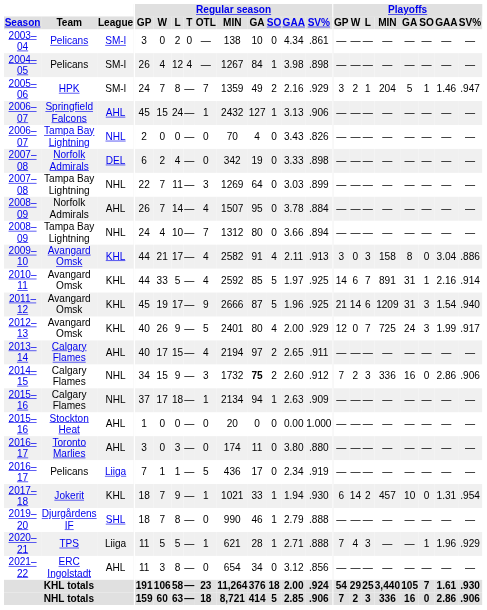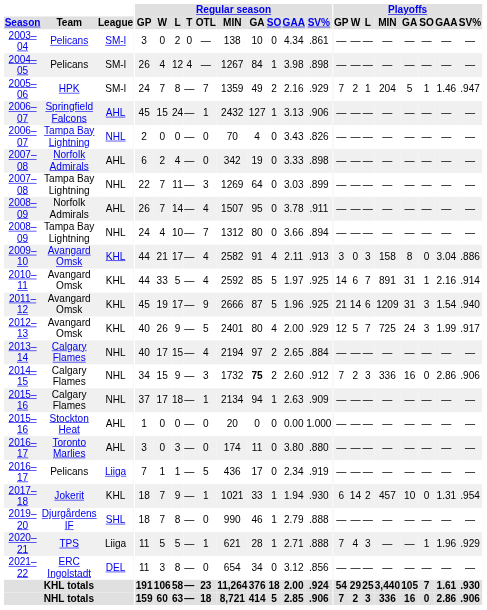 <table border="0" cellpadding="1" cellspacing="0" style="width:75%; text-align:center;">
 <tr bgcolor="#e0e0e0">
 <th colspan="3" bgcolor="#ffffff"></th>
 <th rowspan="99" bgcolor="#ffffff"></th>
 <th colspan="10" bgcolor="#e0e0e0"><a href='#'>Regular season</a></th>
 <th rowspan="99" bgcolor="#ffffff"></th>
 <th colspan="8" bgcolor="#e0e0e0"><a href='#'>Playoffs</a></th>
 </tr>
 <tr bgcolor="#e0e0e0">
 <th><a href='#'>Season</a></th>
 <th>Team</th>
 <th>League</th>
 <th>GP</th>
 <th>W</th>
 <th>L</th>
 <th>T</th>
 <th>OTL</th>
 <th>MIN</th>
 <th>GA</th>
 <th><a href='#'>SO</a></th>
 <th><a href='#'>GAA</a></th>
 <th><a href='#'>SV%</a></th>
 <th>GP</th>
 <th>W</th>
 <th>L</th>
 <th>MIN</th>
 <th>GA</th>
 <th>SO</th>
 <th>GAA</th>
 <th>SV%</th>
 </tr>
 <tr>
 <td><a href='#'>2003–04</a></td>
 <td><a href='#'>Pelicans</a></td>
 <td><a href='#'>SM-l</a></td>
 <td>3</td>
 <td>0</td>
 <td>2</td>
 <td>0</td>
 <td>—</td>
 <td>138</td>
 <td>10</td>
 <td>0</td>
 <td>4.34</td>
 <td>.861</td>
 <td>—</td>
 <td>—</td>
 <td>—</td>
 <td>—</td>
 <td>—</td>
 <td>—</td>
 <td>—</td>
 <td>—</td>
 </tr>
 <tr bgcolor="#f0f0f0">
 <td><a href='#'>2004–05</a></td>
 <td>Pelicans</td>
 <td>SM-l</td>
 <td>26</td>
 <td>4</td>
 <td>12</td>
 <td>4</td>
 <td>—</td>
 <td>1267</td>
 <td>84</td>
 <td>1</td>
 <td>3.98</td>
 <td>.898</td>
 <td>—</td>
 <td>—</td>
 <td>—</td>
 <td>—</td>
 <td>—</td>
 <td>—</td>
 <td>—</td>
 <td>—</td>
 </tr>
 <tr>
 <td><a href='#'>2005–06</a></td>
 <td><a href='#'>HPK</a></td>
 <td>SM-l</td>
 <td>24</td>
 <td>7</td>
 <td>8</td>
 <td>—</td>
 <td>7</td>
 <td>1359</td>
 <td>49</td>
 <td>2</td>
 <td>2.16</td>
 <td>.929</td>
-<td>3</td>
+<td>7</td>
 <td>2</td>
 <td>1</td>
 <td>204</td>
 <td>5</td>
 <td>1</td>
 <td>1.46</td>
 <td>.947</td>
 </tr>
 <tr bgcolor="#f0f0f0">
 <td><a href='#'>2006–07</a></td>
 <td><a href='#'>Springfield Falcons</a></td>
 <td><a href='#'>AHL</a></td>
 <td>45</td>
 <td>15</td>
 <td>24</td>
 <td>—</td>
 <td>1</td>
 <td>2432</td>
 <td>127</td>
 <td>1</td>
 <td>3.13</td>
 <td>.906</td>
 <td>—</td>
 <td>—</td>
 <td>—</td>
 <td>—</td>
 <td>—</td>
 <td>—</td>
 <td>—</td>
 <td>—</td>
 </tr>
 <tr>
 <td><a href='#'>2006–07</a></td>
 <td><a href='#'>Tampa Bay Lightning</a></td>
 <td><a href='#'>NHL</a></td>
 <td>2</td>
 <td>0</td>
 <td>0</td>
 <td>—</td>
 <td>0</td>
 <td>70</td>
 <td>4</td>
 <td>0</td>
 <td>3.43</td>
 <td>.826</td>
 <td>—</td>
 <td>—</td>
 <td>—</td>
 <td>—</td>
 <td>—</td>
 <td>—</td>
 <td>—</td>
 <td>—</td>
 </tr>
 <tr bgcolor="#f0f0f0">
 <td><a href='#'>2007–08</a></td>
 <td><a href='#'>Norfolk Admirals</a></td>
-<td><a href='#'>DEL</a></td>
+<td>AHL</td>
 <td>6</td>
 <td>2</td>
 <td>4</td>
 <td>—</td>
 <td>0</td>
 <td>342</td>
 <td>19</td>
 <td>0</td>
 <td>3.33</td>
 <td>.898</td>
 <td>—</td>
 <td>—</td>
 <td>—</td>
 <td>—</td>
 <td>—</td>
 <td>—</td>
 <td>—</td>
 <td>—</td>
 </tr>
 <tr>
 <td><a href='#'>2007–08</a></td>
 <td>Tampa Bay Lightning</td>
 <td>NHL</td>
 <td>22</td>
 <td>7</td>
 <td>11</td>
 <td>—</td>
 <td>3</td>
 <td>1269</td>
 <td>64</td>
 <td>0</td>
 <td>3.03</td>
 <td>.899</td>
 <td>—</td>
 <td>—</td>
 <td>—</td>
 <td>—</td>
 <td>—</td>
 <td>—</td>
 <td>—</td>
 <td>—</td>
 </tr>
 <tr bgcolor="#f0f0f0">
 <td><a href='#'>2008–09</a></td>
 <td>Norfolk Admirals</td>
 <td>AHL</td>
 <td>26</td>
 <td>7</td>
 <td>14</td>
 <td>—</td>
 <td>4</td>
 <td>1507</td>
 <td>95</td>
 <td>0</td>
 <td>3.78</td>
-<td>.884</td>
+<td>.911</td>
 <td>—</td>
 <td>—</td>
 <td>—</td>
 <td>—</td>
 <td>—</td>
 <td>—</td>
 <td>—</td>
 <td>—</td>
 </tr>
 <tr>
 <td><a href='#'>2008–09</a></td>
 <td>Tampa Bay Lightning</td>
 <td>NHL</td>
 <td>24</td>
 <td>4</td>
 <td>10</td>
 <td>—</td>
 <td>7</td>
 <td>1312</td>
 <td>80</td>
 <td>0</td>
 <td>3.66</td>
 <td>.894</td>
 <td>—</td>
 <td>—</td>
 <td>—</td>
 <td>—</td>
 <td>—</td>
 <td>—</td>
 <td>—</td>
 <td>—</td>
 </tr>
 <tr bgcolor="#f0f0f0">
 <td><a href='#'>2009–10</a></td>
 <td><a href='#'>Avangard Omsk</a></td>
 <td><a href='#'>KHL</a></td>
 <td>44</td>
 <td>21</td>
 <td>17</td>
 <td>—</td>
 <td>4</td>
 <td>2582</td>
 <td>91</td>
 <td>4</td>
 <td>2.11</td>
 <td>.913</td>
 <td>3</td>
 <td>0</td>
 <td>3</td>
 <td>158</td>
 <td>8</td>
 <td>0</td>
 <td>3.04</td>
 <td>.886</td>
 </tr>
 <tr>
 <td><a href='#'>2010–11</a></td>
 <td>Avangard Omsk</td>
 <td>KHL</td>
 <td>44</td>
 <td>33</td>
 <td>5</td>
 <td>—</td>
 <td>4</td>
 <td>2592</td>
 <td>85</td>
 <td>5</td>
 <td>1.97</td>
 <td>.925</td>
 <td>14</td>
 <td>6</td>
 <td>7</td>
 <td>891</td>
 <td>31</td>
 <td>1</td>
 <td>2.16</td>
 <td>.914</td>
 </tr>
 <tr bgcolor="#f0f0f0">
 <td><a href='#'>2011–12</a></td>
 <td>Avangard Omsk</td>
 <td>KHL</td>
 <td>45</td>
 <td>19</td>
 <td>17</td>
 <td>—</td>
 <td>9</td>
 <td>2666</td>
 <td>87</td>
 <td>5</td>
 <td>1.96</td>
 <td>.925</td>
 <td>21</td>
 <td>14</td>
 <td>6</td>
 <td>1209</td>
 <td>31</td>
 <td>3</td>
 <td>1.54</td>
 <td>.940</td>
 </tr>
 <tr>
 <td><a href='#'>2012–13</a></td>
 <td>Avangard Omsk</td>
 <td>KHL</td>
 <td>40</td>
 <td>26</td>
 <td>9</td>
 <td>—</td>
 <td>5</td>
 <td>2401</td>
 <td>80</td>
 <td>4</td>
 <td>2.00</td>
 <td>.929</td>
 <td>12</td>
-<td>0</td>
+<td>5</td>
 <td>7</td>
 <td>725</td>
 <td>24</td>
 <td>3</td>
 <td>1.99</td>
 <td>.917</td>
 </tr>
 <tr bgcolor="#f0f0f0">
 <td><a href='#'>2013–14</a></td>
 <td><a href='#'>Calgary Flames</a></td>
-<td>AHL</td>
+<td>NHL</td>
 <td>40</td>
 <td>17</td>
 <td>15</td>
 <td>—</td>
 <td>4</td>
 <td>2194</td>
 <td>97</td>
 <td>2</td>
 <td>2.65</td>
-<td>.911</td>
+<td>.884</td>
 <td>—</td>
 <td>—</td>
 <td>—</td>
 <td>—</td>
 <td>—</td>
 <td>—</td>
 <td>—</td>
 <td>—</td>
 </tr>
 <tr>
 <td><a href='#'>2014–15</a></td>
 <td>Calgary Flames</td>
 <td>NHL</td>
 <td>34</td>
 <td>15</td>
 <td>9</td>
 <td>—</td>
 <td>3</td>
 <td>1732</td>
 <td><strong>75</strong></td>
 <td>2</td>
 <td>2.60</td>
 <td>.912</td>
 <td>7</td>
 <td>2</td>
 <td>3</td>
 <td>336</td>
 <td>16</td>
 <td>0</td>
 <td>2.86</td>
 <td>.906</td>
 </tr>
 <tr bgcolor="#f0f0f0">
 <td><a href='#'>2015–16</a></td>
 <td>Calgary Flames</td>
 <td>NHL</td>
 <td>37</td>
 <td>17</td>
 <td>18</td>
 <td>—</td>
 <td>1</td>
 <td>2134</td>
 <td>94</td>
 <td>1</td>
 <td>2.63</td>
 <td>.909</td>
 <td>—</td>
 <td>—</td>
 <td>—</td>
 <td>—</td>
 <td>—</td>
 <td>—</td>
 <td>—</td>
 <td>—</td>
 </tr>
 <tr>
 <td><a href='#'>2015–16</a></td>
 <td><a href='#'>Stockton Heat</a></td>
 <td>AHL</td>
 <td>1</td>
 <td>0</td>
 <td>0</td>
 <td>—</td>
 <td>0</td>
 <td>20</td>
 <td>0</td>
 <td>0</td>
 <td>0.00</td>
 <td>1.000</td>
 <td>—</td>
 <td>—</td>
 <td>—</td>
 <td>—</td>
 <td>—</td>
 <td>—</td>
 <td>—</td>
 <td>—</td>
 </tr>
 <tr bgcolor="#f0f0f0">
 <td><a href='#'>2016–17</a></td>
 <td><a href='#'>Toronto Marlies</a></td>
 <td>AHL</td>
 <td>3</td>
 <td>0</td>
 <td>3</td>
 <td>—</td>
 <td>0</td>
 <td>174</td>
 <td>11</td>
 <td>0</td>
 <td>3.80</td>
 <td>.880</td>
 <td>—</td>
 <td>—</td>
 <td>—</td>
 <td>—</td>
 <td>—</td>
 <td>—</td>
 <td>—</td>
 <td>—</td>
 </tr>
 <tr>
 <td><a href='#'>2016–17</a></td>
 <td>Pelicans</td>
 <td><a href='#'>Liiga</a></td>
 <td>7</td>
 <td>1</td>
 <td>1</td>
 <td>—</td>
 <td>5</td>
 <td>436</td>
 <td>17</td>
 <td>0</td>
 <td>2.34</td>
 <td>.919</td>
 <td>—</td>
 <td>—</td>
 <td>—</td>
 <td>—</td>
 <td>—</td>
 <td>—</td>
 <td>—</td>
 <td>—</td>
 </tr>
 <tr bgcolor="#f0f0f0">
 <td><a href='#'>2017–18</a></td>
 <td><a href='#'>Jokerit</a></td>
 <td>KHL</td>
 <td>18</td>
 <td>7</td>
 <td>9</td>
 <td>—</td>
 <td>1</td>
 <td>1021</td>
 <td>33</td>
 <td>1</td>
 <td>1.94</td>
 <td>.930</td>
 <td>6</td>
 <td>14</td>
 <td>2</td>
 <td>457</td>
 <td>10</td>
 <td>0</td>
 <td>1.31</td>
 <td>.954</td>
 </tr>
 <tr>
 <td><a href='#'>2019–20</a></td>
 <td><a href='#'>Djurgårdens IF</a></td>
 <td><a href='#'>SHL</a></td>
 <td>18</td>
 <td>7</td>
 <td>8</td>
 <td>—</td>
 <td>0</td>
 <td>990</td>
 <td>46</td>
 <td>1</td>
 <td>2.79</td>
 <td>.888</td>
 <td>—</td>
 <td>—</td>
 <td>—</td>
 <td>—</td>
 <td>—</td>
 <td>—</td>
 <td>—</td>
 <td>—</td>
 </tr>
 <tr bgcolor="#f0f0f0">
 <td><a href='#'>2020–21</a></td>
 <td><a href='#'>TPS</a></td>
 <td>Liiga</td>
 <td>11</td>
 <td>5</td>
 <td>5</td>
 <td>—</td>
 <td>1</td>
 <td>621</td>
 <td>28</td>
 <td>1</td>
 <td>2.71</td>
 <td>.888</td>
 <td>7</td>
 <td>4</td>
 <td>3</td>
 <td>—</td>
 <td>—</td>
 <td>1</td>
 <td>1.96</td>
 <td>.929</td>
 </tr>
 <tr>
 <td><a href='#'>2021–22</a></td>
 <td><a href='#'>ERC Ingolstadt</a></td>
-<td>AHL</td>
+<td><a href='#'>DEL</a></td>
 <td>11</td>
 <td>3</td>
 <td>8</td>
 <td>—</td>
 <td>0</td>
 <td>654</td>
 <td>34</td>
 <td>0</td>
 <td>3.12</td>
 <td>.856</td>
 <td>—</td>
 <td>—</td>
 <td>—</td>
 <td>—</td>
 <td>—</td>
 <td>—</td>
 <td>—</td>
 <td>—</td>
 </tr>
 <tr bgcolor="#e0e0e0">
 <th colspan="3">KHL totals</th>
 <th>191</th>
 <th>106</th>
 <th>58</th>
 <th>—</th>
 <th>23</th>
 <th>11,264</th>
 <th>376</th>
 <th>18</th>
 <th>2.00</th>
 <th>.924</th>
 <th>54</th>
 <th>29</th>
 <th>25</th>
 <th>3,440</th>
 <th>105</th>
 <th>7</th>
 <th>1.61</th>
 <th>.930</th>
 </tr>
 <tr bgcolor="#e0e0e0">
 <th colspan="3">NHL totals</th>
 <th>159</th>
 <th>60</th>
 <th>63</th>
 <th>—</th>
 <th>18</th>
 <th>8,721</th>
 <th>414</th>
 <th>5</th>
 <th>2.85</th>
 <th>.906</th>
 <th>7</th>
 <th>2</th>
 <th>3</th>
 <th>336</th>
 <th>16</th>
 <th>0</th>
 <th>2.86</th>
 <th>.906</th>
 </tr>
 </table>
